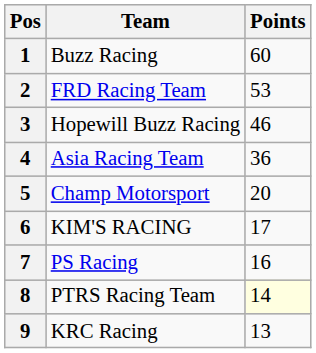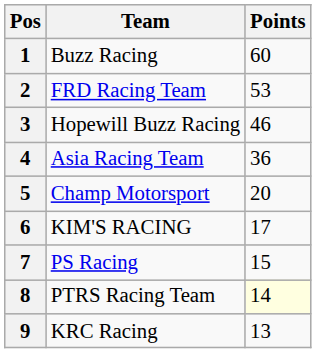 <table class="wikitable" style="font-size:85%">
 <tr>
 <th>Pos</th>
 <th>Team</th>
 <th>Points</th>
 </tr>
 <tr>
 <th>1</th>
 <td> Buzz Racing</td>
 <td>60</td>
 </tr>
 <tr>
 <th>2</th>
 <td> <a href='#'>FRD Racing Team</a></td>
 <td>53</td>
 </tr>
 <tr>
 <th>3</th>
 <td> Hopewill Buzz Racing</td>
 <td>46</td>
 </tr>
 <tr>
 <th>4</th>
 <td> <a href='#'>Asia Racing Team</a></td>
 <td>36</td>
 </tr>
 <tr>
 <th>5</th>
 <td> <a href='#'>Champ Motorsport</a></td>
 <td>20</td>
 </tr>
 <tr>
 <th>6</th>
 <td> KIM'S RACING</td>
 <td>17</td>
 </tr>
 <tr>
 <th>7</th>
 <td> <a href='#'>PS Racing</a></td>
-<td>16</td>
+<td>15</td>
 </tr>
 <tr>
 <th>8</th>
 <td> PTRS Racing Team</td>
 <td style="background: lightyellow;">14</td>
 </tr>
 <tr>
 <th>9</th>
 <td> KRC Racing</td>
 <td>13</td>
 </tr>
 </table>
